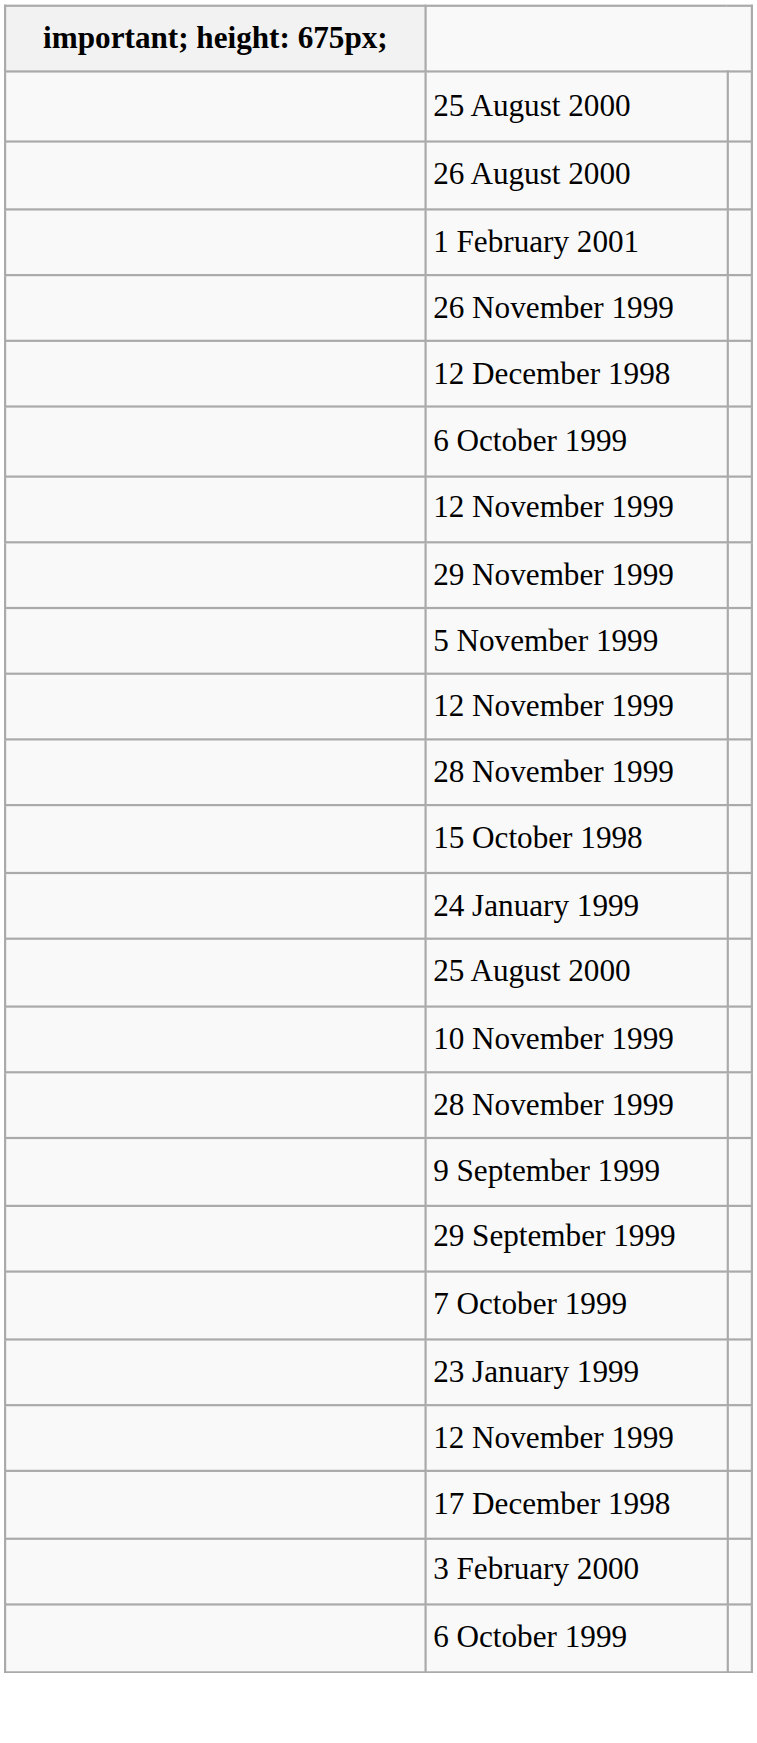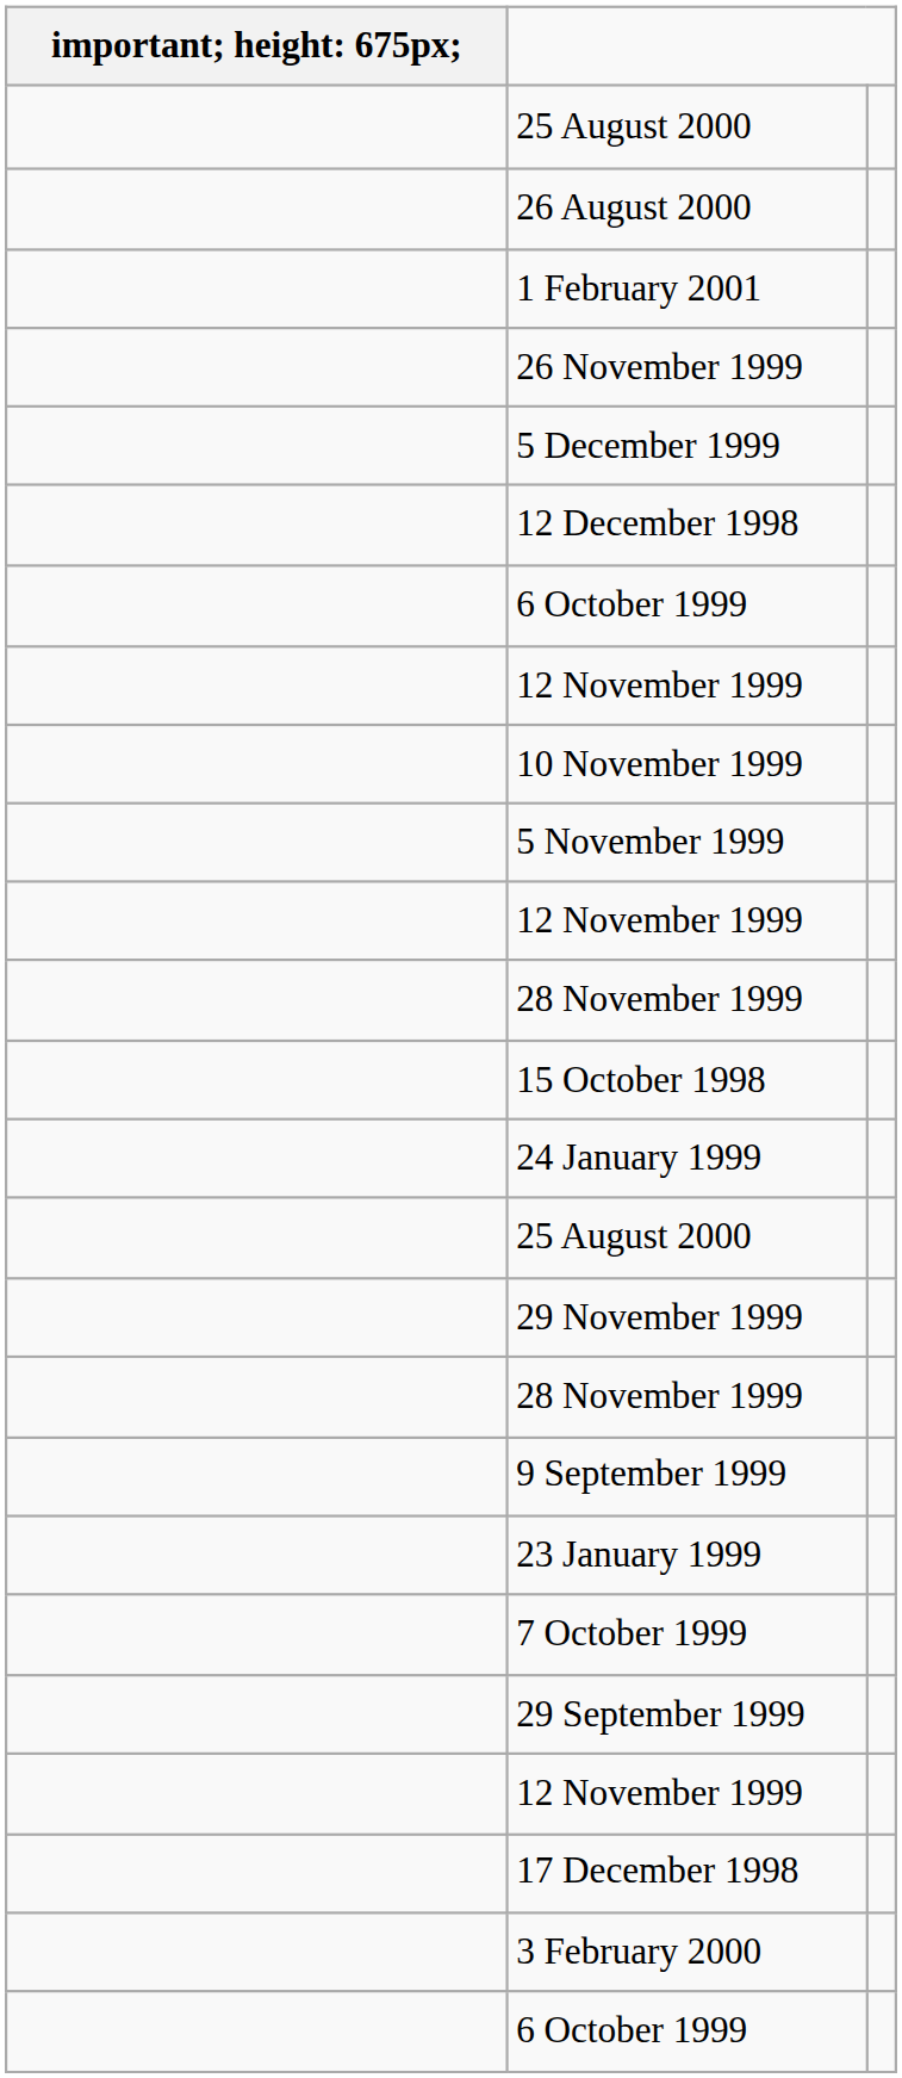 <table class="wikitable" style="font-size: 89%; float: left; width: 24em; margin-right: 1em; line-height: 1.65em">
 <tr>
 <th>important; height: 675px;</th>
 </tr>
 <tr>
 <td></td>
 <td>25 August 2000</td>
 <td><small></small> </td>
 </tr>
 <tr>
 <td></td>
 <td>26 August 2000</td>
 <td><small></small> </td>
 </tr>
 <tr>
 <td></td>
 <td>1 February 2001</td>
 <td><small></small></td>
 </tr>
 <tr>
 <td></td>
 <td>26 November 1999</td>
 <td><small></small></td>
 </tr>
 <tr>
 <td></td>
+<td>5 December 1999</td>
+<td><small></small></td>
+</tr>
+<tr>
+<td></td>
 <td>12 December 1998</td>
 <td><small></small></td>
 </tr>
 <tr>
 <td></td>
 <td>6 October 1999</td>
 <td><small></small> </td>
 </tr>
 <tr>
 <td></td>
 <td>12 November 1999</td>
 <td><small></small></td>
 </tr>
 <tr>
 <td></td>
-<td>29 November 1999</td>
+<td>10 November 1999</td>
 <td><small></small></td>
 </tr>
 <tr>
 <td></td>
 <td>5 November 1999</td>
 <td><small></small></td>
 </tr>
 <tr>
 <td></td>
 <td>12 November 1999</td>
 <td><small></small></td>
 </tr>
 <tr>
 <td></td>
 <td>28 November 1999</td>
 <td><small></small></td>
 </tr>
 <tr>
 <td></td>
 <td>15 October 1998</td>
 <td><small></small></td>
 </tr>
 <tr>
 <td></td>
 <td>24 January 1999</td>
 <td><small></small></td>
 </tr>
 <tr>
 <td></td>
 <td>25 August 2000</td>
 <td><small></small> </td>
 </tr>
 <tr>
 <td></td>
-<td>10 November 1999</td>
+<td>29 November 1999</td>
 <td><small></small></td>
 </tr>
 <tr>
 <td></td>
 <td>28 November 1999</td>
 <td><small></small></td>
 </tr>
 <tr>
 <td></td>
 <td>9 September 1999</td>
 <td><small></small></td>
 </tr>
 <tr>
 <td></td>
-<td>29 September 1999</td>
+<td>23 January 1999</td>
 <td><small></small></td>
 </tr>
 <tr>
 <td></td>
 <td>7 October 1999</td>
 <td><small></small> </td>
 </tr>
 <tr>
 <td></td>
-<td>23 January 1999</td>
+<td>29 September 1999</td>
 <td><small></small></td>
 </tr>
 <tr>
 <td></td>
 <td>12 November 1999</td>
 <td><small></small></td>
 </tr>
 <tr>
 <td></td>
 <td>17 December 1998</td>
 <td><small></small></td>
 </tr>
 <tr>
 <td></td>
 <td>3 February 2000</td>
 <td><small></small></td>
 </tr>
 <tr>
 <td></td>
 <td>6 October 1999</td>
 <td><small></small> </td>
 </tr>
 </table>
